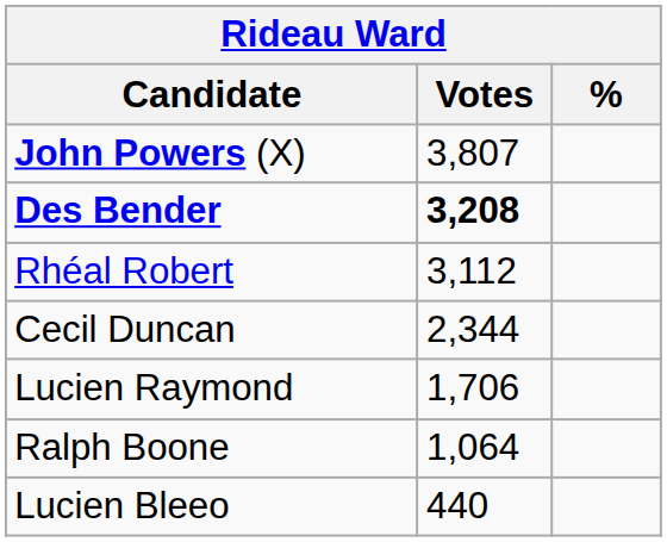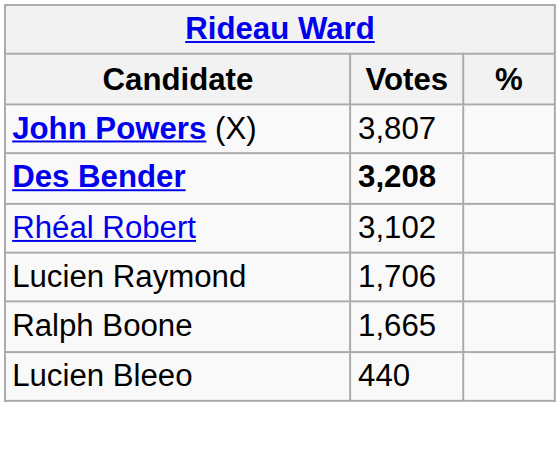 <table class="wikitable">
 <tr>
 <th colspan="3"><a href='#'>Rideau Ward</a></th>
 </tr>
 <tr>
 <th style="width: 170px">Candidate</th>
 <th style="width: 50px">Votes</th>
 <th style="width: 40px">%</th>
 </tr>
 <tr>
 <td><strong><a href='#'>John Powers</a></strong> (X)</td>
 <td>3,807</td>
 <td></td>
 </tr>
 <tr>
 <td><strong><a href='#'>Des Bender</a></strong></td>
 <td><strong>3,208</strong></td>
 <td></td>
 </tr>
 <tr>
 <td><a href='#'>Rhéal Robert</a></td>
-<td>3,112</td>
-<td></td>
-</tr>
-<tr>
-<td>Cecil Duncan</td>
-<td>2,344</td>
+<td>3,102</td>
 <td></td>
 </tr>
 <tr>
 <td>Lucien Raymond</td>
 <td>1,706</td>
 <td></td>
 </tr>
 <tr>
 <td>Ralph Boone</td>
-<td>1,064</td>
+<td>1,665</td>
 <td></td>
 </tr>
 <tr>
 <td>Lucien Bleeo</td>
 <td>440</td>
 <td></td>
 </tr>
 </table>
